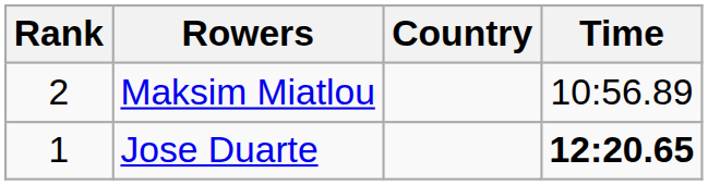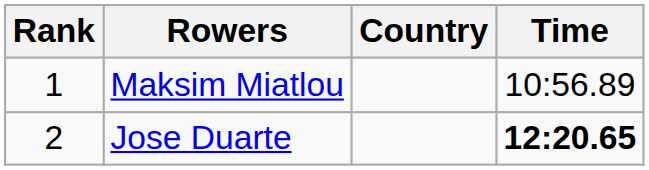 <table class="wikitable" style="text-align:center">
 <tr>
 <th>Rank</th>
 <th>Rowers</th>
 <th>Country</th>
 <th>Time</th>
 </tr>
 <tr>
-<td>2</td>
+<td>1</td>
 <td align="left"><a href='#'>Maksim Miatlou</a></td>
 <td align="left"></td>
 <td>10:56.89</td>
 </tr>
 <tr>
-<td>1</td>
+<td>2</td>
 <td align="left"><a href='#'>Jose Duarte</a></td>
 <td align="left"></td>
 <td><strong>12:20.65</strong></td>
 </tr>
 </table>
